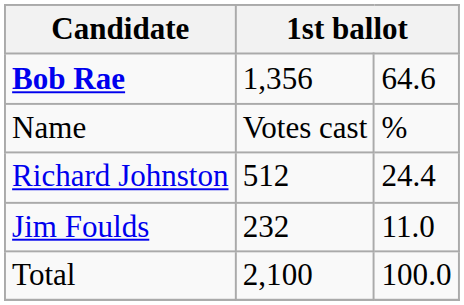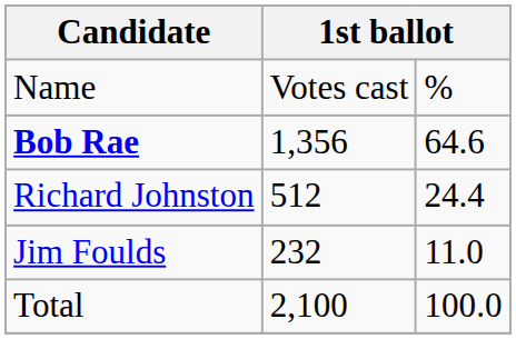 <table class="wikitable">
 <tr>
 <th colspan = "1">Candidate</th>
 <th colspan = "2">1st ballot</th>
 </tr>
 <tr>
+<td>Name</td>
+<td>Votes cast</td>
+<td>%</td>
+</tr>
+<tr>
 <td><strong><a href='#'>Bob Rae</a></strong></td>
 <td>1,356</td>
 <td>64.6</td>
-</tr>
-<tr>
-<td>Name</td>
-<td>Votes cast</td>
-<td>%</td>
 </tr>
 <tr>
 <td><a href='#'>Richard Johnston</a></td>
 <td>512</td>
 <td>24.4</td>
 </tr>
 <tr>
 <td><a href='#'>Jim Foulds</a></td>
 <td>232</td>
 <td>11.0</td>
 </tr>
 <tr>
 <td>Total</td>
 <td>2,100</td>
 <td>100.0</td>
 </tr>
 <tr>
 </tr>
 </table>
